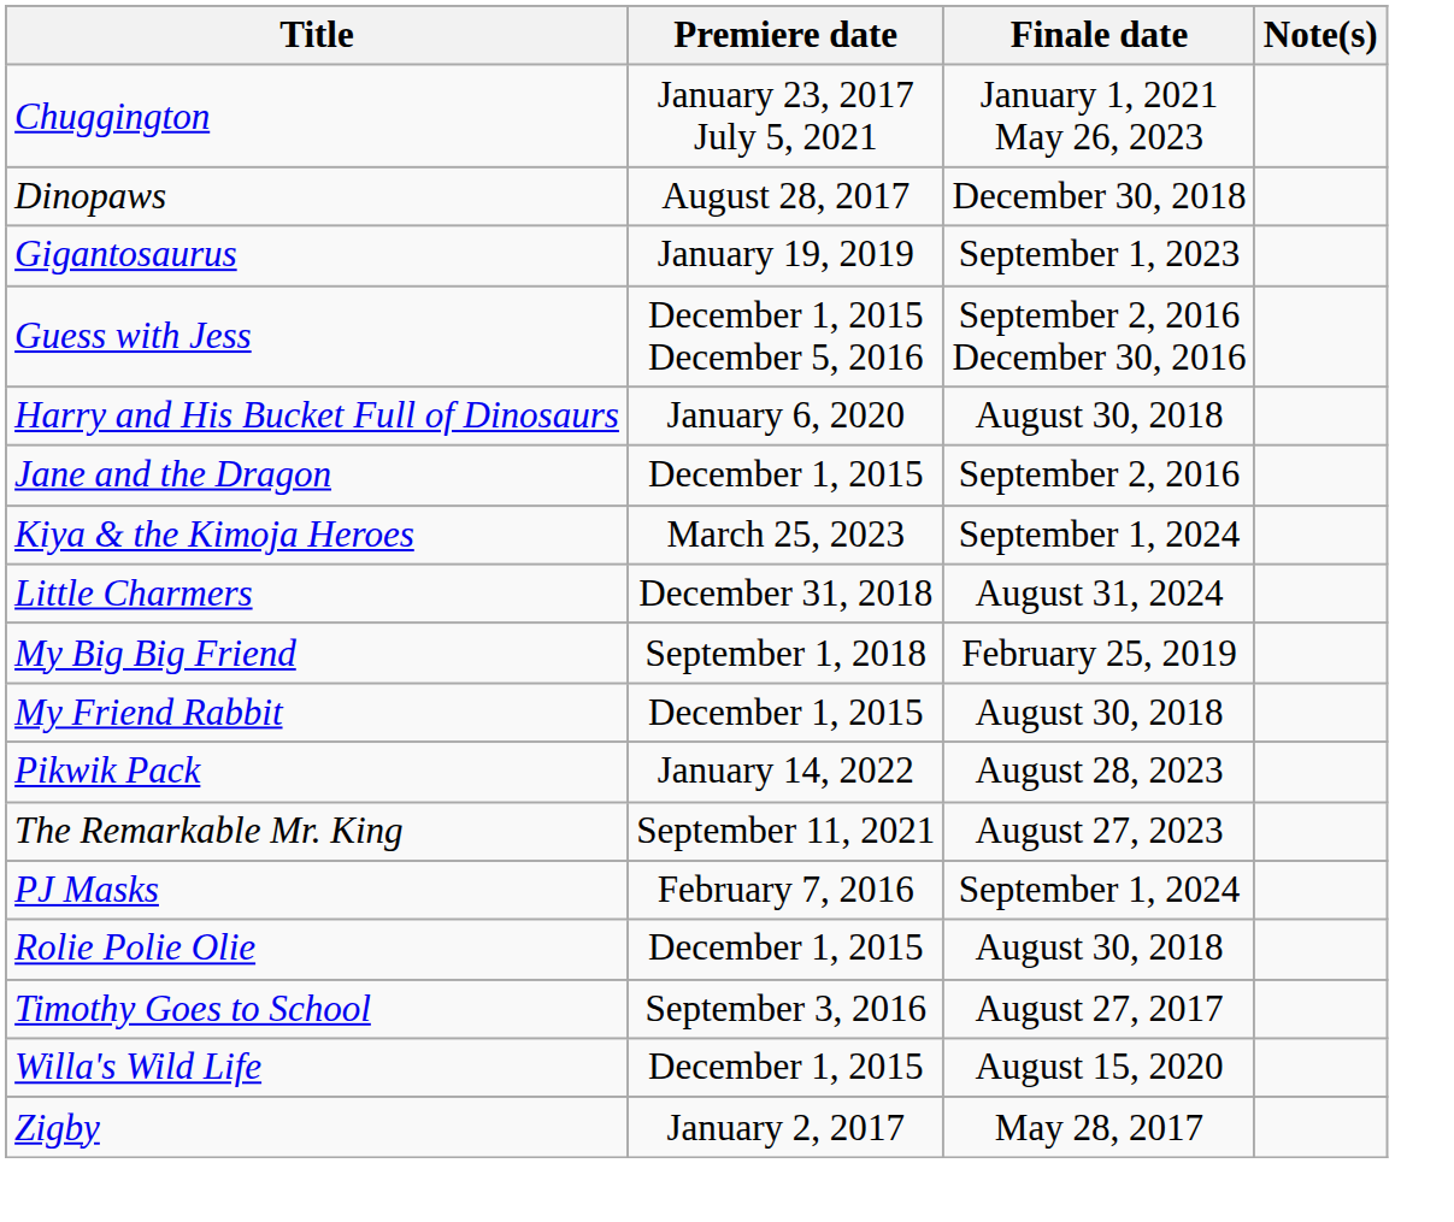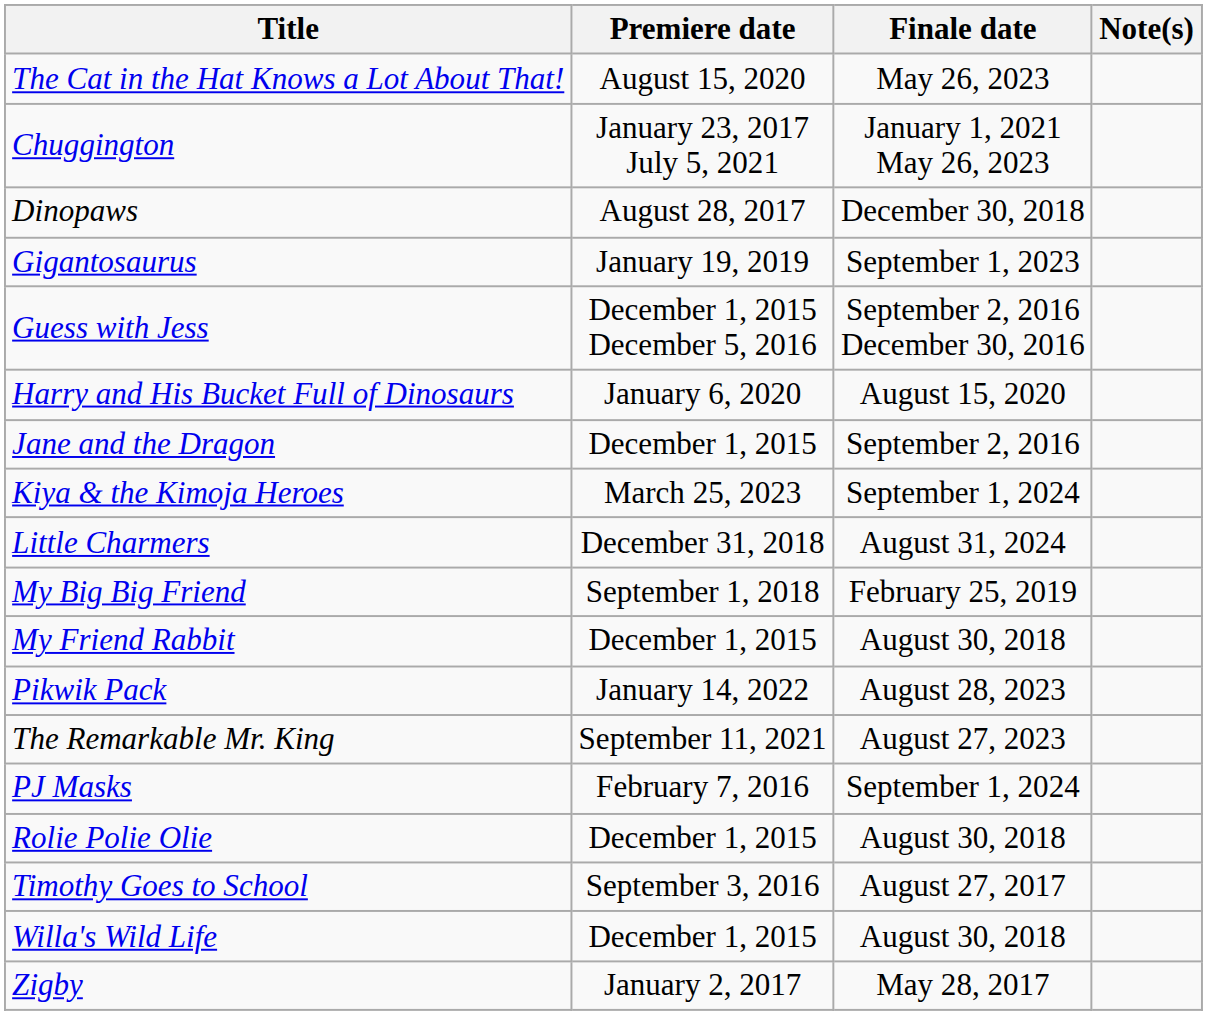 <table class="wikitable sortable" style="text-align: center;">
 <tr>
 <th>Title</th>
 <th>Premiere date</th>
 <th>Finale date</th>
 <th>Note(s)</th>
+</tr>
+<tr>
+<td scope="row" style="text-align:left;"><em><a href='#'>The Cat in the Hat Knows a Lot About That!</a></em></td>
+<td>August 15, 2020</td>
+<td>May 26, 2023</td>
+<td></td>
 </tr>
 <tr>
 <td scope="row" style="text-align:left;"><em><a href='#'>Chuggington</a></em></td>
 <td>January 23, 2017 <br> July 5, 2021</td>
 <td>January 1, 2021 <br> May 26, 2023</td>
 <td></td>
 </tr>
 <tr>
 <td scope="row" style="text-align:left;"><em>Dinopaws</em></td>
 <td>August 28, 2017</td>
 <td>December 30, 2018</td>
 <td></td>
 </tr>
 <tr>
 <td scope="row" style="text-align:left;"><em><a href='#'>Gigantosaurus</a></em></td>
 <td>January 19, 2019</td>
 <td>September 1, 2023</td>
 <td></td>
 </tr>
 <tr>
 <td scope="row" style="text-align:left;"><em><a href='#'>Guess with Jess</a></em></td>
 <td>December 1, 2015<br>December 5, 2016</td>
 <td>September 2, 2016<br>December 30, 2016</td>
 <td></td>
 </tr>
 <tr>
 <td scope="row" style="text-align:left;"><em><a href='#'>Harry and His Bucket Full of Dinosaurs</a></em></td>
 <td>January 6, 2020</td>
-<td>August 30, 2018</td>
+<td>August 15, 2020</td>
 <td></td>
 </tr>
 <tr>
 <td scope="row" style="text-align:left;"><em><a href='#'>Jane and the Dragon</a></em></td>
 <td>December 1, 2015</td>
 <td>September 2, 2016</td>
 <td></td>
 </tr>
 <tr>
 <td scope="row" style="text-align:left;"><em><a href='#'>Kiya & the Kimoja Heroes</a></em></td>
 <td>March 25, 2023</td>
 <td>September 1, 2024</td>
 <td></td>
 </tr>
 <tr>
 <td scope="row" style="text-align:left;"><em><a href='#'>Little Charmers</a></em></td>
 <td>December 31, 2018</td>
 <td>August 31, 2024</td>
 <td></td>
 </tr>
 <tr>
 <td scope="row" style="text-align:left;"><em><a href='#'>My Big Big Friend</a></em></td>
 <td>September 1, 2018</td>
 <td>February 25, 2019</td>
 <td></td>
 </tr>
 <tr>
 <td scope="row" style="text-align:left;"><em><a href='#'>My Friend Rabbit</a></em></td>
 <td>December 1, 2015</td>
 <td>August 30, 2018</td>
 <td></td>
 </tr>
 <tr>
 <td scope="row" style="text-align:left;"><em><a href='#'>Pikwik Pack</a></em></td>
 <td>January 14, 2022</td>
 <td>August 28, 2023</td>
 <td></td>
 </tr>
 <tr>
 <td scope="row" style="text-align:left;"><em>The Remarkable Mr. King</em></td>
 <td>September 11, 2021</td>
 <td>August 27, 2023</td>
 <td></td>
 </tr>
 <tr>
 <td scope="row" style="text-align:left;"><em><a href='#'>PJ Masks</a></em></td>
 <td>February 7, 2016</td>
 <td>September 1, 2024</td>
 <td></td>
 </tr>
 <tr>
 <td scope="row" style="text-align:left;"><em><a href='#'>Rolie Polie Olie</a></em></td>
 <td>December 1, 2015</td>
 <td>August 30, 2018</td>
 <td></td>
 </tr>
 <tr>
 <td scope="row" style="text-align:left;"><em><a href='#'>Timothy Goes to School</a></em></td>
 <td>September 3, 2016</td>
 <td>August 27, 2017</td>
 <td></td>
 </tr>
 <tr>
 <td scope="row" style="text-align:left;"><em><a href='#'>Willa's Wild Life</a></em></td>
 <td>December 1, 2015</td>
-<td>August 15, 2020</td>
+<td>August 30, 2018</td>
 <td></td>
 </tr>
 <tr>
 <td scope="row" style="text-align:left;"><em><a href='#'>Zigby</a></em></td>
 <td>January 2, 2017</td>
 <td>May 28, 2017</td>
 <td></td>
 </tr>
 </table>
